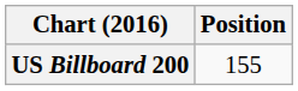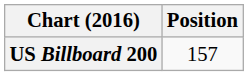 <table class="wikitable plainrowheaders sortable" style="text-align:center">
 <tr>
 <th scope="col">Chart (2016)</th>
 <th scope="col">Position</th>
 </tr>
 <tr>
 <th scope="row">US <em>Billboard</em> 200</th>
-<td>155</td>
+<td>157</td>
 </tr>
 </table>
